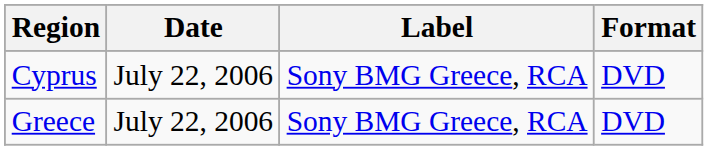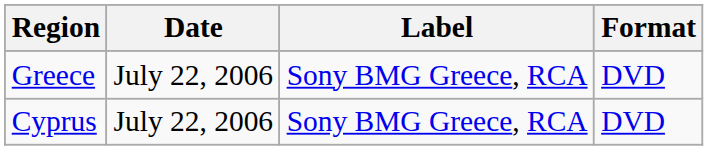 <table class="sortable wikitable">
 <tr>
 <th>Region</th>
 <th>Date</th>
 <th>Label</th>
 <th>Format</th>
 </tr>
 <tr>
+<td><a href='#'>Greece</a></td>
+<td>July 22, 2006</td>
+<td><a href='#'>Sony BMG Greece</a>, <a href='#'>RCA</a></td>
+<td><a href='#'>DVD</a></td>
+</tr>
+<tr>
 <td><a href='#'>Cyprus</a></td>
 <td>July 22, 2006</td>
 <td><a href='#'>Sony BMG Greece</a>, <a href='#'>RCA</a></td>
 <td><a href='#'>DVD</a></td>
 </tr>
-<tr>
-<td><a href='#'>Greece</a></td>
-<td>July 22, 2006</td>
-<td><a href='#'>Sony BMG Greece</a>, <a href='#'>RCA</a></td>
-<td><a href='#'>DVD</a></td>
-</tr>
 </table>
